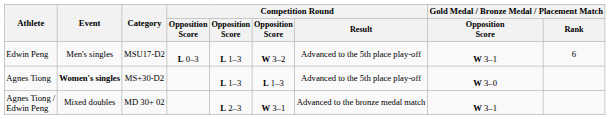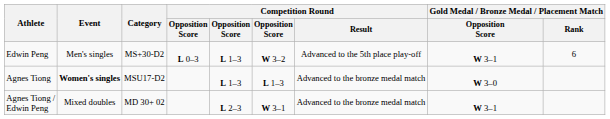 <table class="wikitable" style="font-size:90%">
 <tr>
 <th rowspan=2>Athlete</th>
 <th rowspan=2>Event</th>
 <th rowspan=2>Category</th>
 <th colspan=4>Competition Round</th>
 <th colspan=2>Gold Medal / Bronze Medal / Placement Match</th>
 </tr>
 <tr style="font-size:95%">
 <th>Opposition<br>Score</th>
 <th>Opposition<br>Score</th>
 <th>Opposition<br>Score</th>
 <th>Result</th>
 <th>Opposition<br>Score</th>
 <th>Rank</th>
 </tr>
 <tr align=center>
 <td align=left>Edwin Peng</td>
 <td>Men's singles</td>
-<td>MSU17-D2</td>
+<td>MS+30-D2</td>
 <td><br><strong>L</strong> 0–3</td>
 <td><br><strong>L</strong> 1–3</td>
 <td><br><strong>W</strong> 3–2</td>
 <td>Advanced to the 5th place play-off</td>
 <td><br><strong>W</strong> 3–1</td>
 <td>6</td>
 </tr>
 <tr align=center>
 <td align=left>Agnes Tiong</td>
 <td><strong>Women's singles</strong></td>
-<td>MS+30-D2</td>
+<td>MSU17-D2</td>
 <td></td>
 <td><br><strong>L</strong> 1–3</td>
 <td><br><strong>L</strong> 1–3</td>
-<td>Advanced to the 5th place play-off</td>
+<td>Advanced to the bronze medal match</td>
 <td><br><strong>W</strong> 3–0</td>
 <td></td>
 </tr>
 <tr align=center>
 <td align=left>Agnes Tiong /<br>Edwin Peng</td>
 <td>Mixed doubles</td>
 <td>MD 30+ 02</td>
 <td></td>
 <td><br><strong>L</strong> 2–3</td>
 <td><br><strong>W</strong> 3–1</td>
 <td>Advanced to the bronze medal match</td>
 <td><br><strong>W</strong> 3–1</td>
 <td></td>
 </tr>
 </table>
